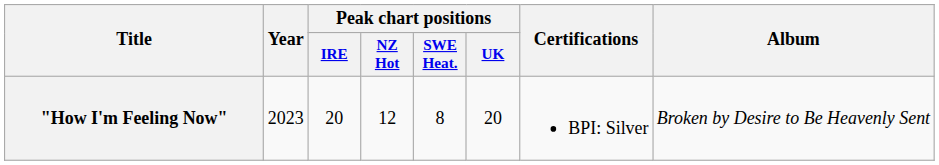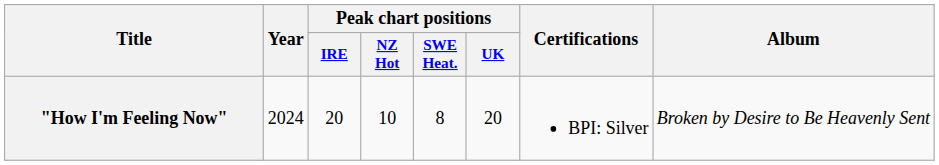 <table class="wikitable plainrowheaders" style="text-align:center;">
 <tr>
 <th scope="col" rowspan="2" style="width:14em;">Title</th>
 <th scope="col" rowspan="2" style="width:1em;">Year</th>
 <th scope="col" colspan="4">Peak chart positions</th>
 <th scope="col" rowspan="2">Certifications</th>
 <th rowspan="2" scope="col">Album</th>
 </tr>
 <tr>
 <th scope="col" style="width:3em;font-size:85%;"><a href='#'>IRE</a><br></th>
 <th scope="col" style="width:3em;font-size:85%;"><a href='#'>NZ<br>Hot</a><br></th>
 <th scope="col" style="width:3em;font-size:85%;"><a href='#'>SWE<br>Heat.</a><br></th>
 <th scope="col" style="width:3em;font-size:85%;"><a href='#'>UK</a><br></th>
 </tr>
 <tr>
 <th scope="row">"How I'm Feeling Now"</th>
-<td>2023</td>
+<td>2024</td>
 <td>20</td>
-<td>12</td>
+<td>10</td>
 <td>8</td>
 <td>20</td>
 <td><br><ul><li>BPI: Silver</li></ul></td>
 <td rowspan="2"><em>Broken by Desire to Be Heavenly Sent</em></td>
 </tr>
 </table>
